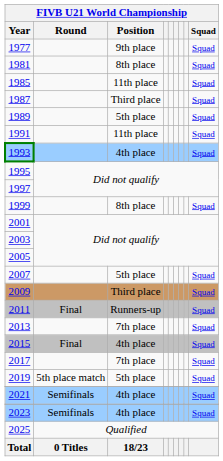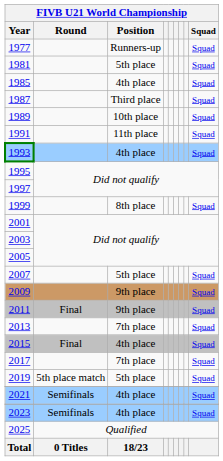 <table class="wikitable" style="text-align: center;">
 <tr>
 <th colspan=9><a href='#'>FIVB U21 World Championship</a></th>
 </tr>
 <tr>
 <th>Year</th>
 <th>Round</th>
 <th>Position</th>
 <th></th>
 <th></th>
 <th></th>
 <th></th>
 <th></th>
 <th><small>Squad</small></th>
 </tr>
 <tr>
 <td> <a href='#'>1977</a></td>
 <td></td>
-<td>9th place</td>
+<td>Runners-up</td>
 <td></td>
 <td></td>
 <td></td>
 <td></td>
 <td></td>
 <td><small> <a href='#'>Squad</a></small></td>
 </tr>
 <tr>
 <td> <a href='#'>1981</a></td>
 <td></td>
-<td>8th place</td>
+<td>5th place</td>
 <td></td>
 <td></td>
 <td></td>
 <td></td>
 <td></td>
 <td><small> <a href='#'>Squad</a></small></td>
 </tr>
 <tr>
 <td> <a href='#'>1985</a></td>
 <td></td>
-<td>11th place</td>
+<td>4th place</td>
 <td></td>
 <td></td>
 <td></td>
 <td></td>
 <td></td>
 <td><small><a href='#'>Squad</a></small></td>
 </tr>
 <tr>
 <td> <a href='#'>1987</a></td>
 <td></td>
 <td>Third place</td>
 <td></td>
 <td></td>
 <td></td>
 <td></td>
 <td></td>
 <td><small> <a href='#'>Squad</a></small></td>
 </tr>
 <tr>
 <td> <a href='#'>1989</a></td>
 <td></td>
-<td>5th place</td>
+<td>10th place</td>
 <td></td>
 <td></td>
 <td></td>
 <td></td>
 <td></td>
 <td><small><a href='#'>Squad</a></small></td>
 </tr>
 <tr>
 <td> <a href='#'>1991</a></td>
 <td></td>
 <td>11th place</td>
 <td></td>
 <td></td>
 <td></td>
 <td></td>
 <td></td>
 <td><small><a href='#'>Squad</a></small></td>
 </tr>
 <tr bgcolor=#9acdff>
 <td style="border:3px solid green"> <a href='#'>1993</a></td>
 <td></td>
 <td>4th place</td>
 <td></td>
 <td></td>
 <td></td>
 <td></td>
 <td></td>
 <td><small> <a href='#'>Squad</a></small></td>
 </tr>
 <tr>
 <td> <a href='#'>1995</a></td>
 <td colspan=9 rowspan=2><em>Did not qualify</em></td>
 </tr>
 <tr>
 <td> <a href='#'>1997</a></td>
 </tr>
 <tr>
 <td> <a href='#'>1999</a></td>
 <td></td>
 <td>8th place</td>
 <td></td>
 <td></td>
 <td></td>
 <td></td>
 <td></td>
 <td><small> <a href='#'>Squad</a></small></td>
 </tr>
 <tr>
 <td> <a href='#'>2001</a></td>
 <td colspan=9 rowspan=3><em>Did not qualify</em></td>
 </tr>
 <tr>
 <td> <a href='#'>2003</a></td>
 </tr>
 <tr>
 <td> <a href='#'>2005</a></td>
 </tr>
 <tr>
 <td> <a href='#'>2007</a></td>
 <td></td>
 <td>5th place</td>
 <td></td>
 <td></td>
 <td></td>
 <td></td>
 <td></td>
 <td><small><a href='#'>Squad</a></small></td>
 </tr>
 <tr bgcolor=cc9966>
 <td> <a href='#'>2009</a></td>
 <td></td>
-<td>Third place</td>
+<td>9th place</td>
 <td></td>
 <td></td>
 <td></td>
 <td></td>
 <td></td>
 <td><small><a href='#'>Squad</a></small></td>
 </tr>
 <tr bgcolor=silver>
 <td> <a href='#'>2011</a></td>
 <td>Final</td>
-<td>Runners-up</td>
+<td>9th place</td>
 <td></td>
 <td></td>
 <td></td>
 <td></td>
 <td></td>
 <td><small><a href='#'>Squad</a></small></td>
 </tr>
 <tr>
 <td> <a href='#'>2013</a></td>
 <td></td>
 <td>7th place</td>
 <td></td>
 <td></td>
 <td></td>
 <td></td>
 <td></td>
 <td><small><a href='#'>Squad</a></small></td>
 </tr>
 <tr bgcolor=silver>
 <td> <a href='#'>2015</a></td>
 <td>Final</td>
 <td>4th place</td>
 <td></td>
 <td></td>
 <td></td>
 <td></td>
 <td></td>
 <td><small><a href='#'>Squad</a></small></td>
 </tr>
 <tr>
 <td> <a href='#'>2017</a></td>
 <td></td>
 <td>7th place</td>
 <td></td>
 <td></td>
 <td></td>
 <td></td>
 <td></td>
 <td><small> <a href='#'>Squad</a></small></td>
 </tr>
 <tr>
 <td> <a href='#'>2019</a></td>
 <td>5th place match</td>
 <td>5th place</td>
 <td></td>
 <td></td>
 <td></td>
 <td></td>
 <td></td>
 <td><small> <a href='#'>Squad</a></small></td>
 </tr>
 <tr>
 </tr>
 <tr bgcolor=#9acdff>
 <td>  <a href='#'>2021</a></td>
 <td>Semifinals</td>
 <td>4th place</td>
 <td></td>
 <td></td>
 <td></td>
 <td></td>
 <td></td>
 <td><small> <a href='#'>Squad</a></small></td>
 </tr>
 <tr>
 </tr>
 <tr bgcolor=#9acdff>
 <td> <a href='#'>2023</a></td>
 <td>Semifinals</td>
 <td>4th place</td>
 <td></td>
 <td></td>
 <td></td>
 <td></td>
 <td></td>
 <td><small> <a href='#'>Squad</a></small></td>
 </tr>
 <tr>
 <td> <a href='#'>2025</a></td>
 <td colspan=8><em>Qualified</em></td>
 </tr>
 <tr>
 <th>Total</th>
 <th>0 Titles</th>
 <th>18/23</th>
 <th></th>
 <th></th>
 <th></th>
 <th></th>
 <th></th>
 <th></th>
 </tr>
 </table>
